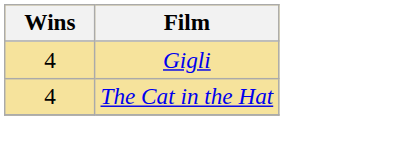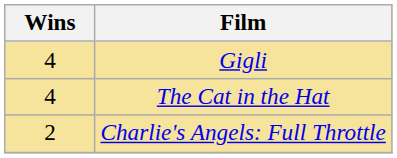 <table class="wikitable sortable" rowspan=2 style="text-align: center; background: #f6e39c">
 <tr>
 <th scope="col" width="55">Wins</th>
 <th scope="col" align="center">Film</th>
 </tr>
 <tr>
 <td>4</td>
 <td><em><a href='#'>Gigli</a></em></td>
 </tr>
 <tr>
 <td>4</td>
 <td><em><a href='#'>The Cat in the Hat</a></em></td>
 </tr>
 <tr>
+<td>2</td>
+<td><em><a href='#'>Charlie's Angels: Full Throttle</a></em></td>
+</tr>
+<tr>
 </tr>
 </table>
